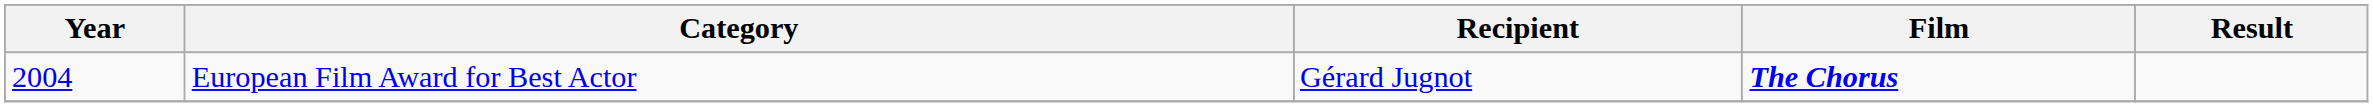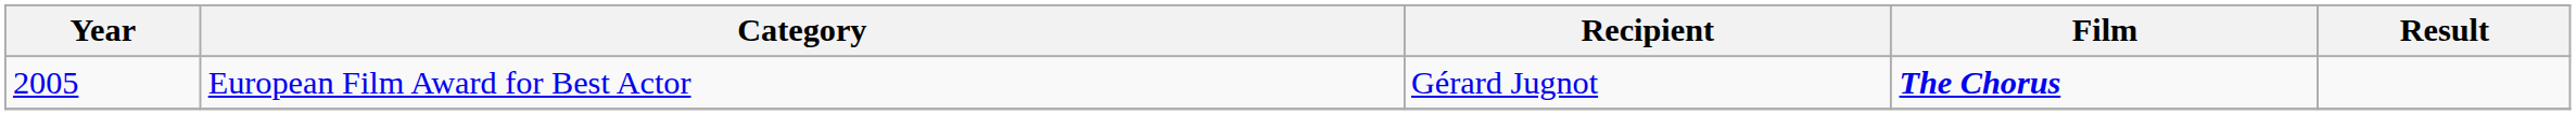 <table class="wikitable" style="width:99%;">
 <tr>
 <th>Year</th>
 <th>Category</th>
 <th>Recipient</th>
 <th>Film</th>
 <th>Result</th>
 </tr>
 <tr>
-<td><a href='#'>2004</a></td>
+<td><a href='#'>2005</a></td>
 <td><a href='#'>European Film Award for Best Actor</a></td>
 <td><a href='#'>Gérard Jugnot</a></td>
 <td><strong><em><a href='#'>The Chorus</a></em></strong></td>
 <td></td>
 </tr>
 <tr>
 </tr>
 </table>
